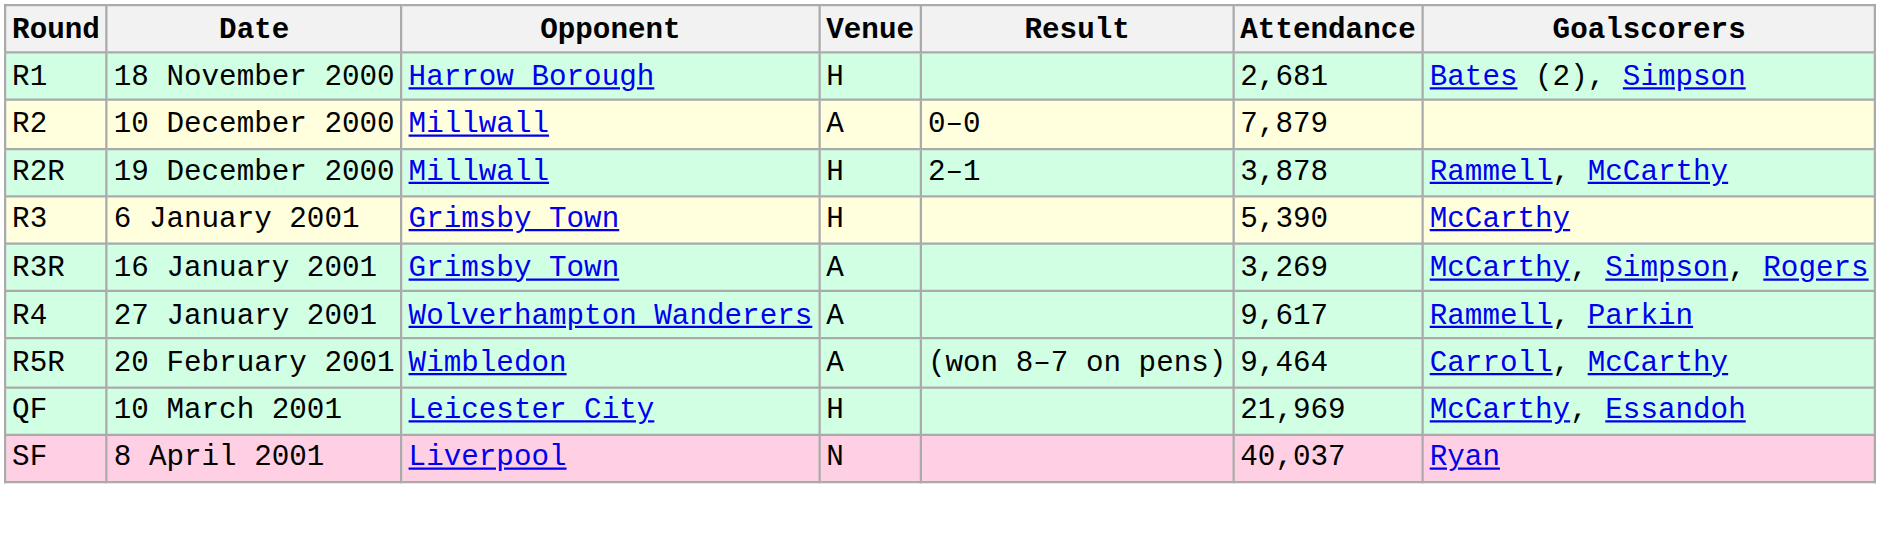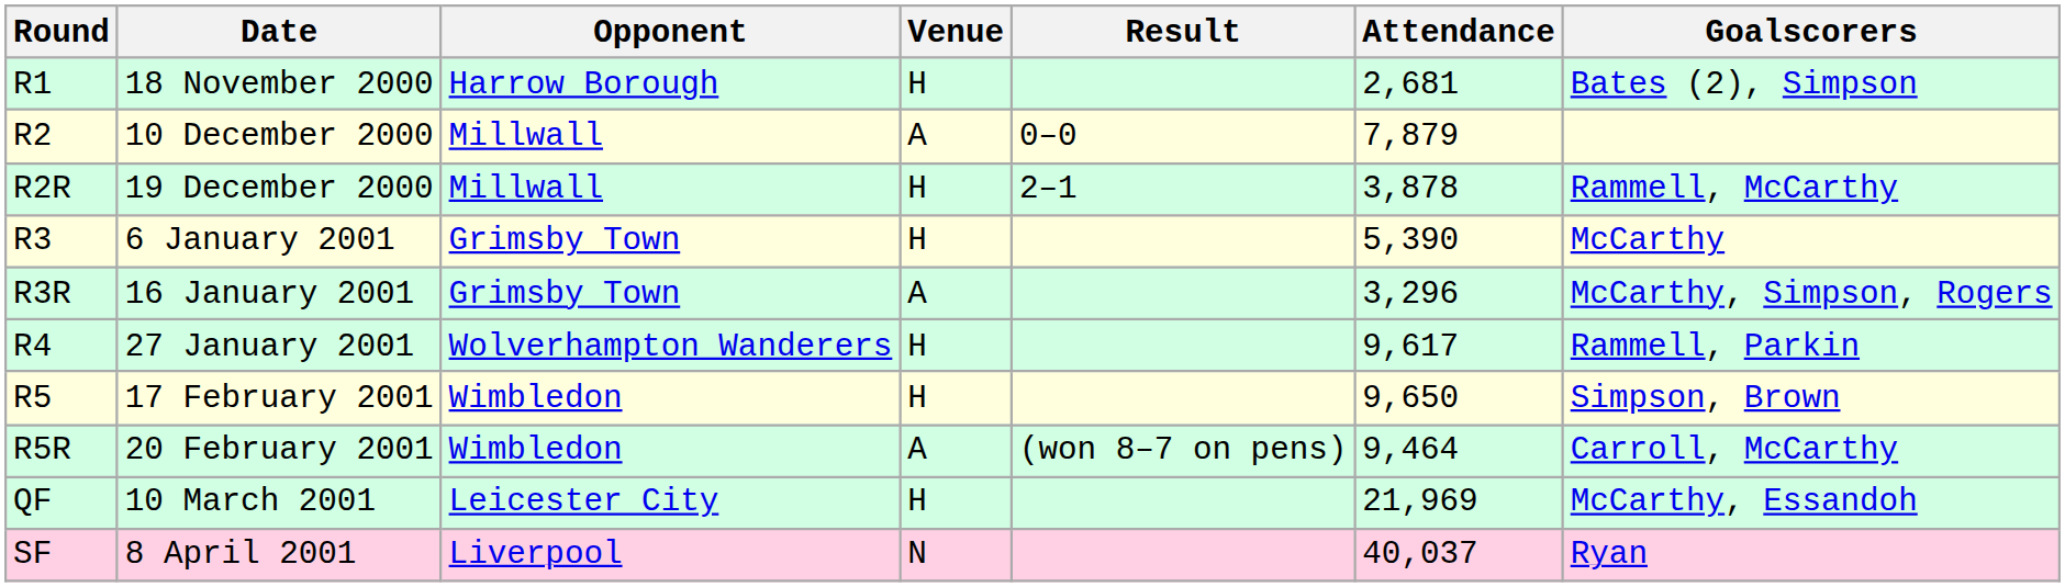 <table class="wikitable">
 <tr>
 <th>Round</th>
 <th>Date</th>
 <th>Opponent</th>
 <th>Venue</th>
 <th>Result</th>
 <th>Attendance</th>
 <th>Goalscorers</th>
 </tr>
 <tr style="background-color: #d0ffe3;">
 <td>R1</td>
 <td>18 November 2000</td>
 <td><a href='#'>Harrow Borough</a></td>
 <td>H</td>
 <td></td>
 <td>2,681</td>
 <td><a href='#'>Bates</a> (2), <a href='#'>Simpson</a></td>
 </tr>
 <tr style="background-color: #ffffdd;">
 <td>R2</td>
 <td>10 December 2000</td>
 <td><a href='#'>Millwall</a></td>
 <td>A</td>
 <td>0–0</td>
 <td>7,879</td>
 <td></td>
 </tr>
 <tr style="background-color: #d0ffe3;">
 <td>R2R</td>
 <td>19 December 2000</td>
 <td><a href='#'>Millwall</a></td>
 <td>H</td>
 <td>2–1</td>
 <td>3,878</td>
 <td><a href='#'>Rammell</a>, <a href='#'>McCarthy</a></td>
 </tr>
 <tr style="background-color: #ffffdd;">
 <td>R3</td>
 <td>6 January 2001</td>
 <td><a href='#'>Grimsby Town</a></td>
 <td>H</td>
 <td></td>
 <td>5,390</td>
 <td><a href='#'>McCarthy</a></td>
 </tr>
 <tr style="background-color: #d0ffe3;">
 <td>R3R</td>
 <td>16 January 2001</td>
 <td><a href='#'>Grimsby Town</a></td>
 <td>A</td>
 <td></td>
-<td>3,269</td>
+<td>3,296</td>
 <td><a href='#'>McCarthy</a>, <a href='#'>Simpson</a>, <a href='#'>Rogers</a></td>
 </tr>
 <tr style="background-color: #d0ffe3;">
 <td>R4</td>
 <td>27 January 2001</td>
 <td><a href='#'>Wolverhampton Wanderers</a></td>
-<td>A</td>
+<td>H</td>
 <td></td>
 <td>9,617</td>
 <td><a href='#'>Rammell</a>, <a href='#'>Parkin</a></td>
+</tr>
+<tr style="background-color: #ffffdd;">
+<td>R5</td>
+<td>17 February 2001</td>
+<td><a href='#'>Wimbledon</a></td>
+<td>H</td>
+<td></td>
+<td>9,650</td>
+<td><a href='#'>Simpson</a>, <a href='#'>Brown</a></td>
 </tr>
 <tr style="background-color: #d0ffe3;">
 <td>R5R</td>
 <td>20 February 2001</td>
 <td><a href='#'>Wimbledon</a></td>
 <td>A</td>
 <td> (won 8–7 on pens)</td>
 <td>9,464</td>
 <td><a href='#'>Carroll</a>, <a href='#'>McCarthy</a></td>
 </tr>
 <tr style="background-color: #d0ffe3;">
 <td>QF</td>
 <td>10 March 2001</td>
 <td><a href='#'>Leicester City</a></td>
 <td>H</td>
 <td></td>
 <td>21,969</td>
 <td><a href='#'>McCarthy</a>, <a href='#'>Essandoh</a></td>
 </tr>
 <tr style="background-color: #ffd0e3;">
 <td>SF</td>
 <td>8 April 2001</td>
 <td><a href='#'>Liverpool</a></td>
 <td>N</td>
 <td></td>
 <td>40,037</td>
 <td><a href='#'>Ryan</a></td>
 </tr>
 </table>
